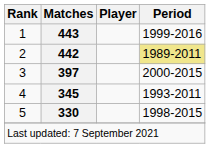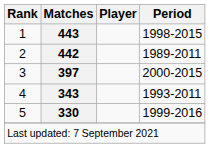 <table class="wikitable plainrowheaders sortable">
 <tr>
 <th scope=col>Rank</th>
 <th scope=col>Matches</th>
 <th scope=col>Player</th>
 <th scope=col>Period</th>
 </tr>
 <tr>
 <td align=center>1</td>
 <th scope=row style=text-align:center;>443</th>
 <td></td>
-<td>1999-2016</td>
+<td>1998-2015</td>
 </tr>
 <tr>
 <td align=center>2</td>
 <th scope=row style=text-align:center;>442</th>
 <td></td>
-<td style="background: khaki;">1989-2011</td>
+<td>1989-2011</td>
 </tr>
 <tr>
 <td align=center>3</td>
 <th scope=row style=text-align:center;>397</th>
 <td></td>
 <td>2000-2015</td>
 </tr>
 <tr>
 <td align=center>4</td>
-<th scope=row style=text-align:center;>345</th>
+<th scope=row style=text-align:center;>343</th>
 <td></td>
 <td>1993-2011</td>
 </tr>
 <tr>
 <td align=center>5</td>
 <th scope=row style=text-align:center;>330</th>
 <td></td>
-<td>1998-2015</td>
+<td>1999-2016</td>
 </tr>
 <tr>
 </tr>
 <tr class=sortbottom>
 <td colspan=4><small>Last updated: 7 September 2021</small></td>
 </tr>
 </table>
